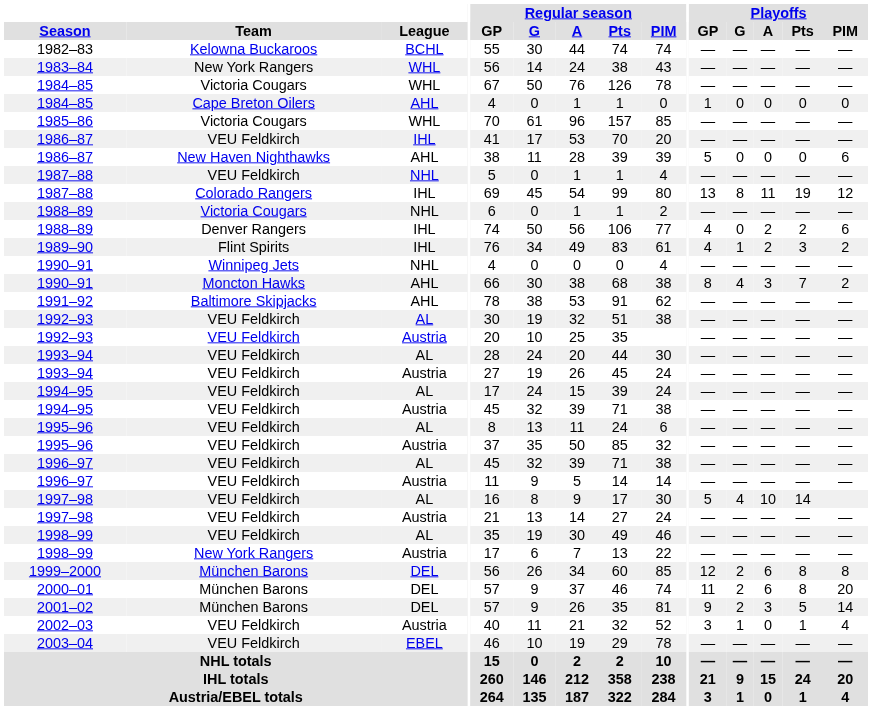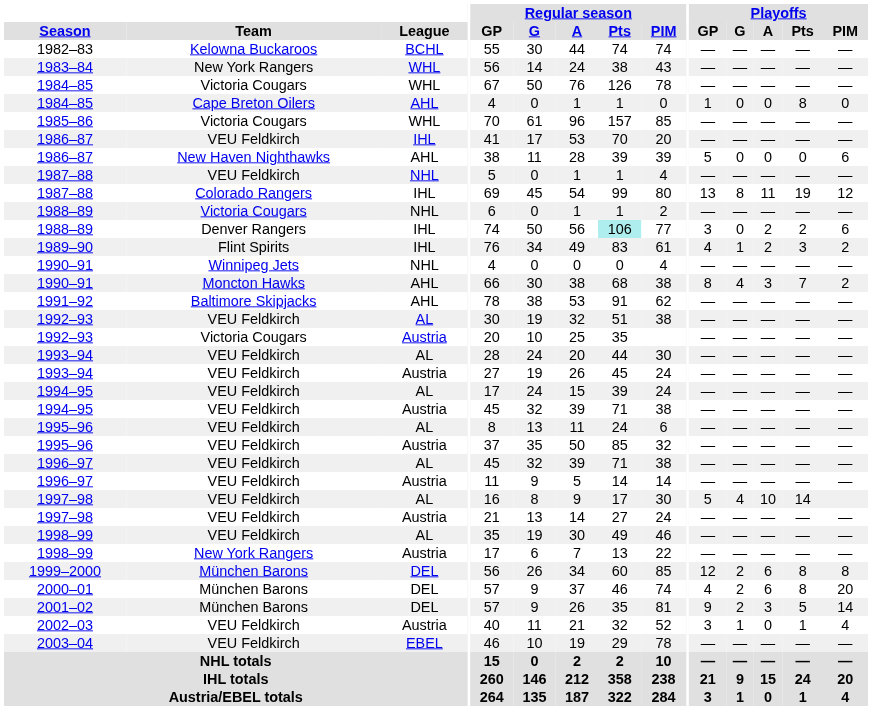 <table border="0" cellpadding="1" cellspacing="0" style="text-align:center; width:60em">
 <tr bgcolor="#e0e0e0">
 <th colspan="3" bgcolor="#ffffff"></th>
 <th rowspan="99" bgcolor="#ffffff"></th>
 <th colspan="5"><a href='#'>Regular season</a></th>
 <th rowspan="99" bgcolor="#ffffff"></th>
 <th colspan="5"><a href='#'>Playoffs</a></th>
 </tr>
 <tr bgcolor="#e0e0e0">
 <th><a href='#'>Season</a></th>
 <th>Team</th>
 <th>League</th>
 <th>GP</th>
 <th><a href='#'>G</a></th>
 <th><a href='#'>A</a></th>
 <th><a href='#'>Pts</a></th>
 <th><a href='#'>PIM</a></th>
 <th>GP</th>
 <th>G</th>
 <th>A</th>
 <th>Pts</th>
 <th>PIM</th>
 </tr>
 <tr>
 <td>1982–83</td>
 <td><a href='#'>Kelowna Buckaroos</a></td>
 <td><a href='#'>BCHL</a></td>
 <td>55</td>
 <td>30</td>
 <td>44</td>
 <td>74</td>
 <td>74</td>
 <td>—</td>
 <td>—</td>
 <td>—</td>
 <td>—</td>
 <td>—</td>
 </tr>
 <tr bgcolor="#f0f0f0">
 <td><a href='#'>1983–84</a></td>
 <td>New York Rangers</td>
 <td><a href='#'>WHL</a></td>
 <td>56</td>
 <td>14</td>
 <td>24</td>
 <td>38</td>
 <td>43</td>
 <td>—</td>
 <td>—</td>
 <td>—</td>
 <td>—</td>
 <td>—</td>
 </tr>
 <tr>
 <td><a href='#'>1984–85</a></td>
 <td>Victoria Cougars</td>
 <td>WHL</td>
 <td>67</td>
 <td>50</td>
 <td>76</td>
 <td>126</td>
 <td>78</td>
 <td>—</td>
 <td>—</td>
 <td>—</td>
 <td>—</td>
 <td>—</td>
 </tr>
 <tr bgcolor="#f0f0f0">
 <td><a href='#'>1984–85</a></td>
 <td><a href='#'>Cape Breton Oilers</a></td>
 <td><a href='#'>AHL</a></td>
 <td>4</td>
 <td>0</td>
 <td>1</td>
 <td>1</td>
 <td>0</td>
 <td>1</td>
 <td>0</td>
 <td>0</td>
-<td>0</td>
+<td>8</td>
 <td>0</td>
 </tr>
 <tr>
 <td><a href='#'>1985–86</a></td>
 <td>Victoria Cougars</td>
 <td>WHL</td>
 <td>70</td>
 <td>61</td>
 <td>96</td>
 <td>157</td>
 <td>85</td>
 <td>—</td>
 <td>—</td>
 <td>—</td>
 <td>—</td>
 <td>—</td>
 </tr>
 <tr bgcolor="#f0f0f0">
 <td><a href='#'>1986–87</a></td>
 <td>VEU Feldkirch</td>
 <td><a href='#'>IHL</a></td>
 <td>41</td>
 <td>17</td>
 <td>53</td>
 <td>70</td>
 <td>20</td>
 <td>—</td>
 <td>—</td>
 <td>—</td>
 <td>—</td>
 <td>—</td>
 </tr>
 <tr>
 <td><a href='#'>1986–87</a></td>
 <td><a href='#'>New Haven Nighthawks</a></td>
 <td>AHL</td>
 <td>38</td>
 <td>11</td>
 <td>28</td>
 <td>39</td>
 <td>39</td>
 <td>5</td>
 <td>0</td>
 <td>0</td>
 <td>0</td>
 <td>6</td>
 </tr>
 <tr bgcolor="#f0f0f0">
 <td><a href='#'>1987–88</a></td>
 <td>VEU Feldkirch</td>
 <td><a href='#'>NHL</a></td>
 <td>5</td>
 <td>0</td>
 <td>1</td>
 <td>1</td>
 <td>4</td>
 <td>—</td>
 <td>—</td>
 <td>—</td>
 <td>—</td>
 <td>—</td>
 </tr>
 <tr>
 <td><a href='#'>1987–88</a></td>
 <td><a href='#'>Colorado Rangers</a></td>
 <td>IHL</td>
 <td>69</td>
 <td>45</td>
 <td>54</td>
 <td>99</td>
 <td>80</td>
 <td>13</td>
 <td>8</td>
 <td>11</td>
 <td>19</td>
 <td>12</td>
 </tr>
 <tr bgcolor="#f0f0f0">
 <td><a href='#'>1988–89</a></td>
 <td><a href='#'>Victoria Cougars</a></td>
 <td>NHL</td>
 <td>6</td>
 <td>0</td>
 <td>1</td>
 <td>1</td>
 <td>2</td>
 <td>—</td>
 <td>—</td>
 <td>—</td>
 <td>—</td>
 <td>—</td>
 </tr>
 <tr>
 <td><a href='#'>1988–89</a></td>
 <td>Denver Rangers</td>
 <td>IHL</td>
 <td>74</td>
 <td>50</td>
 <td>56</td>
-<td>106</td>
+<td style="background: paleturquoise;">106</td>
 <td>77</td>
-<td>4</td>
+<td>3</td>
 <td>0</td>
 <td>2</td>
 <td>2</td>
 <td>6</td>
 </tr>
 <tr bgcolor="#f0f0f0">
 <td><a href='#'>1989–90</a></td>
 <td>Flint Spirits</td>
 <td>IHL</td>
 <td>76</td>
 <td>34</td>
 <td>49</td>
 <td>83</td>
 <td>61</td>
 <td>4</td>
 <td>1</td>
 <td>2</td>
 <td>3</td>
 <td>2</td>
 </tr>
 <tr>
 <td><a href='#'>1990–91</a></td>
 <td><a href='#'>Winnipeg Jets</a></td>
 <td>NHL</td>
 <td>4</td>
 <td>0</td>
 <td>0</td>
 <td>0</td>
 <td>4</td>
 <td>—</td>
 <td>—</td>
 <td>—</td>
 <td>—</td>
 <td>—</td>
 </tr>
 <tr bgcolor="#f0f0f0">
 <td><a href='#'>1990–91</a></td>
 <td><a href='#'>Moncton Hawks</a></td>
 <td>AHL</td>
 <td>66</td>
 <td>30</td>
 <td>38</td>
 <td>68</td>
 <td>38</td>
 <td>8</td>
 <td>4</td>
 <td>3</td>
 <td>7</td>
 <td>2</td>
 </tr>
 <tr>
 <td><a href='#'>1991–92</a></td>
 <td><a href='#'>Baltimore Skipjacks</a></td>
 <td>AHL</td>
 <td>78</td>
 <td>38</td>
 <td>53</td>
 <td>91</td>
 <td>62</td>
 <td>—</td>
 <td>—</td>
 <td>—</td>
 <td>—</td>
 <td>—</td>
 </tr>
 <tr bgcolor="#f0f0f0">
 <td><a href='#'>1992–93</a></td>
 <td>VEU Feldkirch</td>
 <td><a href='#'>AL</a></td>
 <td>30</td>
 <td>19</td>
 <td>32</td>
 <td>51</td>
 <td>38</td>
 <td>—</td>
 <td>—</td>
 <td>—</td>
 <td>—</td>
 <td>—</td>
 </tr>
 <tr>
 <td><a href='#'>1992–93</a></td>
-<td><a href='#'>VEU Feldkirch</a></td>
+<td>Victoria Cougars</td>
 <td><a href='#'>Austria</a></td>
 <td>20</td>
 <td>10</td>
 <td>25</td>
 <td>35</td>
 <td></td>
 <td>—</td>
 <td>—</td>
 <td>—</td>
 <td>—</td>
 <td>—</td>
 </tr>
 <tr bgcolor="#f0f0f0">
 <td><a href='#'>1993–94</a></td>
 <td>VEU Feldkirch</td>
 <td>AL</td>
 <td>28</td>
 <td>24</td>
 <td>20</td>
 <td>44</td>
 <td>30</td>
 <td>—</td>
 <td>—</td>
 <td>—</td>
 <td>—</td>
 <td>—</td>
 </tr>
 <tr>
 <td><a href='#'>1993–94</a></td>
 <td>VEU Feldkirch</td>
 <td>Austria</td>
 <td>27</td>
 <td>19</td>
 <td>26</td>
 <td>45</td>
 <td>24</td>
 <td>—</td>
 <td>—</td>
 <td>—</td>
 <td>—</td>
 <td>—</td>
 </tr>
 <tr bgcolor="#f0f0f0">
 <td><a href='#'>1994–95</a></td>
 <td>VEU Feldkirch</td>
 <td>AL</td>
 <td>17</td>
 <td>24</td>
 <td>15</td>
 <td>39</td>
 <td>24</td>
 <td>—</td>
 <td>—</td>
 <td>—</td>
 <td>—</td>
 <td>—</td>
 </tr>
 <tr>
 <td><a href='#'>1994–95</a></td>
 <td>VEU Feldkirch</td>
 <td>Austria</td>
 <td>45</td>
 <td>32</td>
 <td>39</td>
 <td>71</td>
 <td>38</td>
 <td>—</td>
 <td>—</td>
 <td>—</td>
 <td>—</td>
 <td>—</td>
 </tr>
 <tr bgcolor="#f0f0f0">
 <td><a href='#'>1995–96</a></td>
 <td>VEU Feldkirch</td>
 <td>AL</td>
 <td>8</td>
 <td>13</td>
 <td>11</td>
 <td>24</td>
 <td>6</td>
 <td>—</td>
 <td>—</td>
 <td>—</td>
 <td>—</td>
 <td>—</td>
 </tr>
 <tr>
 <td><a href='#'>1995–96</a></td>
 <td>VEU Feldkirch</td>
 <td>Austria</td>
 <td>37</td>
 <td>35</td>
 <td>50</td>
 <td>85</td>
 <td>32</td>
 <td>—</td>
 <td>—</td>
 <td>—</td>
 <td>—</td>
 <td>—</td>
 </tr>
 <tr bgcolor="#f0f0f0">
 <td><a href='#'>1996–97</a></td>
 <td>VEU Feldkirch</td>
 <td>AL</td>
 <td>45</td>
 <td>32</td>
 <td>39</td>
 <td>71</td>
 <td>38</td>
 <td>—</td>
 <td>—</td>
 <td>—</td>
 <td>—</td>
 <td>—</td>
 </tr>
 <tr>
 <td><a href='#'>1996–97</a></td>
 <td>VEU Feldkirch</td>
 <td>Austria</td>
 <td>11</td>
 <td>9</td>
 <td>5</td>
 <td>14</td>
 <td>14</td>
 <td>—</td>
 <td>—</td>
 <td>—</td>
 <td>—</td>
 <td>—</td>
 </tr>
 <tr bgcolor="#f0f0f0">
 <td><a href='#'>1997–98</a></td>
 <td>VEU Feldkirch</td>
 <td>AL</td>
 <td>16</td>
 <td>8</td>
 <td>9</td>
 <td>17</td>
 <td>30</td>
 <td>5</td>
 <td>4</td>
 <td>10</td>
 <td>14</td>
 <td></td>
 </tr>
 <tr>
 <td><a href='#'>1997–98</a></td>
 <td>VEU Feldkirch</td>
 <td>Austria</td>
 <td>21</td>
 <td>13</td>
 <td>14</td>
 <td>27</td>
 <td>24</td>
 <td>—</td>
 <td>—</td>
 <td>—</td>
 <td>—</td>
 <td>—</td>
 </tr>
 <tr bgcolor="#f0f0f0">
 <td><a href='#'>1998–99</a></td>
 <td>VEU Feldkirch</td>
 <td>AL</td>
 <td>35</td>
 <td>19</td>
 <td>30</td>
 <td>49</td>
 <td>46</td>
 <td>—</td>
 <td>—</td>
 <td>—</td>
 <td>—</td>
 <td>—</td>
 </tr>
 <tr>
 <td><a href='#'>1998–99</a></td>
 <td><a href='#'>New York Rangers</a></td>
 <td>Austria</td>
 <td>17</td>
 <td>6</td>
 <td>7</td>
 <td>13</td>
 <td>22</td>
 <td>—</td>
 <td>—</td>
 <td>—</td>
 <td>—</td>
 <td>—</td>
 </tr>
 <tr bgcolor="#f0f0f0">
 <td><a href='#'>1999–2000</a></td>
 <td><a href='#'>München Barons</a></td>
 <td><a href='#'>DEL</a></td>
 <td>56</td>
 <td>26</td>
 <td>34</td>
 <td>60</td>
 <td>85</td>
 <td>12</td>
 <td>2</td>
 <td>6</td>
 <td>8</td>
 <td>8</td>
 </tr>
 <tr>
 <td><a href='#'>2000–01</a></td>
 <td>München Barons</td>
 <td>DEL</td>
 <td>57</td>
 <td>9</td>
 <td>37</td>
 <td>46</td>
 <td>74</td>
-<td>11</td>
+<td>4</td>
 <td>2</td>
 <td>6</td>
 <td>8</td>
 <td>20</td>
 </tr>
 <tr bgcolor="#f0f0f0">
 <td><a href='#'>2001–02</a></td>
 <td>München Barons</td>
 <td>DEL</td>
 <td>57</td>
 <td>9</td>
 <td>26</td>
 <td>35</td>
 <td>81</td>
 <td>9</td>
 <td>2</td>
 <td>3</td>
 <td>5</td>
 <td>14</td>
 </tr>
 <tr>
 <td><a href='#'>2002–03</a></td>
 <td>VEU Feldkirch</td>
 <td>Austria</td>
 <td>40</td>
 <td>11</td>
 <td>21</td>
 <td>32</td>
 <td>52</td>
 <td>3</td>
 <td>1</td>
 <td>0</td>
 <td>1</td>
 <td>4</td>
 </tr>
 <tr bgcolor="#f0f0f0">
 <td><a href='#'>2003–04</a></td>
 <td>VEU Feldkirch</td>
 <td><a href='#'>EBEL</a></td>
 <td>46</td>
 <td>10</td>
 <td>19</td>
 <td>29</td>
 <td>78</td>
 <td>—</td>
 <td>—</td>
 <td>—</td>
 <td>—</td>
 <td>—</td>
 </tr>
 <tr bgcolor="#e0e0e0">
 <th colspan="3">NHL totals</th>
 <th>15</th>
 <th>0</th>
 <th>2</th>
 <th>2</th>
 <th>10</th>
 <th>—</th>
 <th>—</th>
 <th>—</th>
 <th>—</th>
 <th>—</th>
 </tr>
 <tr bgcolor="#e0e0e0">
 <th colspan="3">IHL totals</th>
 <th>260</th>
 <th>146</th>
 <th>212</th>
 <th>358</th>
 <th>238</th>
 <th>21</th>
 <th>9</th>
 <th>15</th>
 <th>24</th>
 <th>20</th>
 </tr>
 <tr bgcolor="#e0e0e0">
 <th colspan="3">Austria/EBEL totals</th>
 <th>264</th>
 <th>135</th>
 <th>187</th>
 <th>322</th>
 <th>284</th>
 <th>3</th>
 <th>1</th>
 <th>0</th>
 <th>1</th>
 <th>4</th>
 </tr>
 </table>
